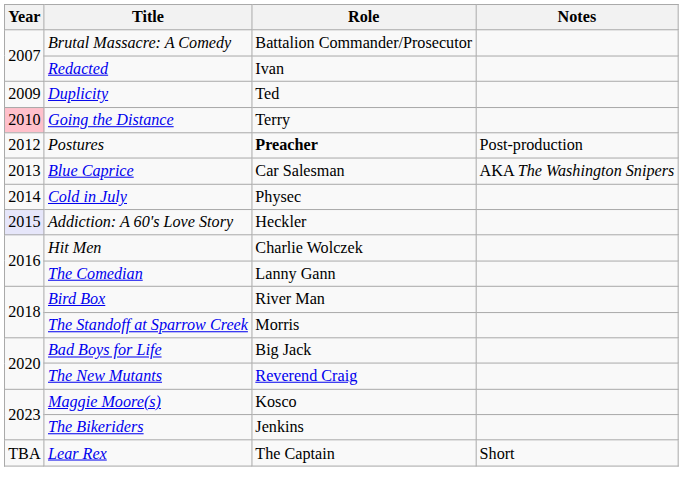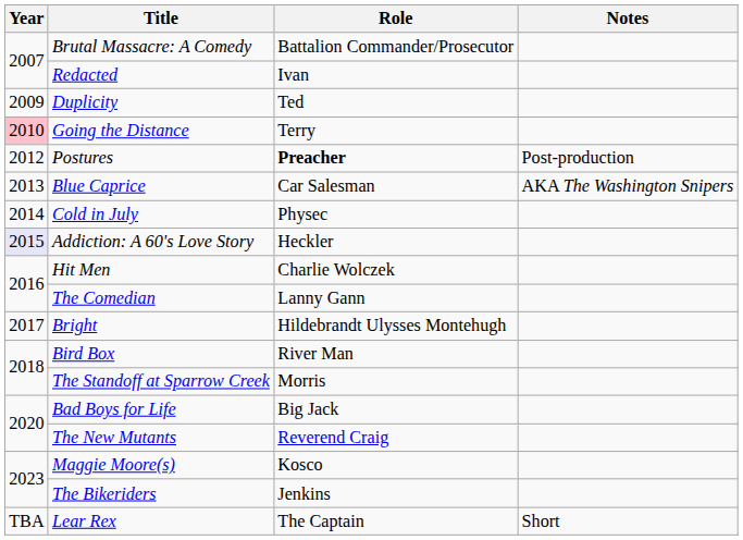 <table class="wikitable sortable">
 <tr>
 <th>Year</th>
 <th>Title</th>
 <th>Role</th>
 <th class="unsortable">Notes</th>
 </tr>
 <tr>
 <td rowspan="2">2007</td>
 <td><em>Brutal Massacre: A Comedy</em></td>
 <td>Battalion Commander/Prosecutor</td>
 <td></td>
 </tr>
 <tr>
 <td><em><a href='#'>Redacted</a></em></td>
 <td>Ivan</td>
 <td></td>
 </tr>
 <tr>
 <td>2009</td>
 <td><em><a href='#'>Duplicity</a></em></td>
 <td>Ted</td>
 <td></td>
 </tr>
 <tr>
 <td style="background: pink;">2010</td>
 <td><em><a href='#'>Going the Distance</a></em></td>
 <td>Terry</td>
 <td></td>
 </tr>
 <tr>
 <td>2012</td>
 <td><em>Postures</em></td>
 <td><strong>Preacher</strong></td>
 <td>Post-production</td>
 </tr>
 <tr>
 <td>2013</td>
 <td><em><a href='#'>Blue Caprice</a></em></td>
 <td>Car Salesman</td>
 <td>AKA <em>The Washington Snipers</em></td>
 </tr>
 <tr>
 <td>2014</td>
 <td><em><a href='#'>Cold in July</a></em></td>
 <td>Physec</td>
 <td></td>
 </tr>
 <tr>
 <td style="background: lavender;">2015</td>
 <td><em>Addiction: A 60's Love Story</em></td>
 <td>Heckler</td>
 <td></td>
 </tr>
 <tr>
 <td rowspan="2">2016</td>
 <td><em>Hit Men</em></td>
 <td>Charlie Wolczek</td>
 <td></td>
 </tr>
 <tr>
 <td><em><a href='#'>The Comedian</a></em></td>
 <td>Lanny Gann</td>
 <td></td>
 </tr>
 <tr>
+<td>2017</td>
+<td><em><a href='#'>Bright</a></em></td>
+<td>Hildebrandt Ulysses Montehugh</td>
+<td></td>
+</tr>
+<tr>
 <td rowspan="2">2018</td>
 <td><em><a href='#'>Bird Box</a></em></td>
 <td>River Man</td>
 <td></td>
 </tr>
 <tr>
 <td><em><a href='#'>The Standoff at Sparrow Creek</a></em></td>
 <td>Morris</td>
 <td></td>
 </tr>
 <tr>
 <td rowspan="2">2020</td>
 <td><em><a href='#'>Bad Boys for Life</a></em></td>
 <td>Big Jack</td>
 <td></td>
 </tr>
 <tr>
 <td><em><a href='#'>The New Mutants</a></em></td>
 <td><a href='#'>Reverend Craig</a></td>
 <td></td>
 </tr>
 <tr>
 <td rowspan="2">2023</td>
 <td><em><a href='#'>Maggie Moore(s)</a></em></td>
 <td>Kosco</td>
 <td></td>
 </tr>
 <tr>
 <td><em><a href='#'>The Bikeriders</a></em></td>
 <td>Jenkins</td>
 <td></td>
 </tr>
 <tr>
 <td>TBA</td>
 <td><em><a href='#'>Lear Rex</a></em></td>
 <td>The Captain</td>
 <td>Short</td>
 </tr>
 </table>
